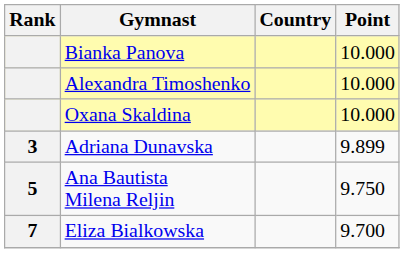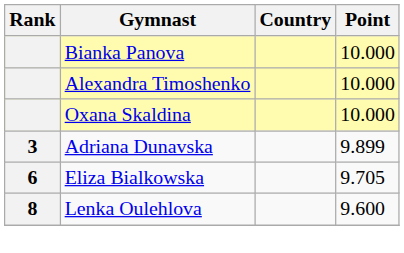 <table class="wikitable sortable">
 <tr>
 <th>Rank</th>
 <th>Gymnast</th>
 <th>Country</th>
 <th>Point</th>
 </tr>
 <tr bgcolor=fffcaf>
 <th></th>
 <td><a href='#'>Bianka Panova</a></td>
 <td></td>
 <td>10.000</td>
 </tr>
 <tr bgcolor=fffcaf>
 <th></th>
 <td><a href='#'>Alexandra Timoshenko</a></td>
 <td></td>
 <td>10.000</td>
 </tr>
 <tr bgcolor=fffcaf>
 <th></th>
 <td><a href='#'>Oxana Skaldina</a></td>
 <td></td>
 <td>10.000</td>
 </tr>
 <tr>
 <th>3</th>
 <td><a href='#'>Adriana Dunavska</a></td>
 <td></td>
 <td>9.899</td>
 </tr>
 <tr>
-<th>5</th>
-<td><a href='#'>Ana Bautista</a><br><a href='#'>Milena Reljin</a></td>
-<td><br></td>
-<td>9.750</td>
+<th>6</th>
+<td><a href='#'>Eliza Bialkowska</a></td>
+<td></td>
+<td>9.705</td>
 </tr>
 <tr>
-<th>7</th>
-<td><a href='#'>Eliza Bialkowska</a></td>
+<th>8</th>
+<td><a href='#'>Lenka Oulehlova</a></td>
 <td></td>
-<td>9.700</td>
+<td>9.600</td>
 </tr>
 <tr>
 </tr>
 </table>
